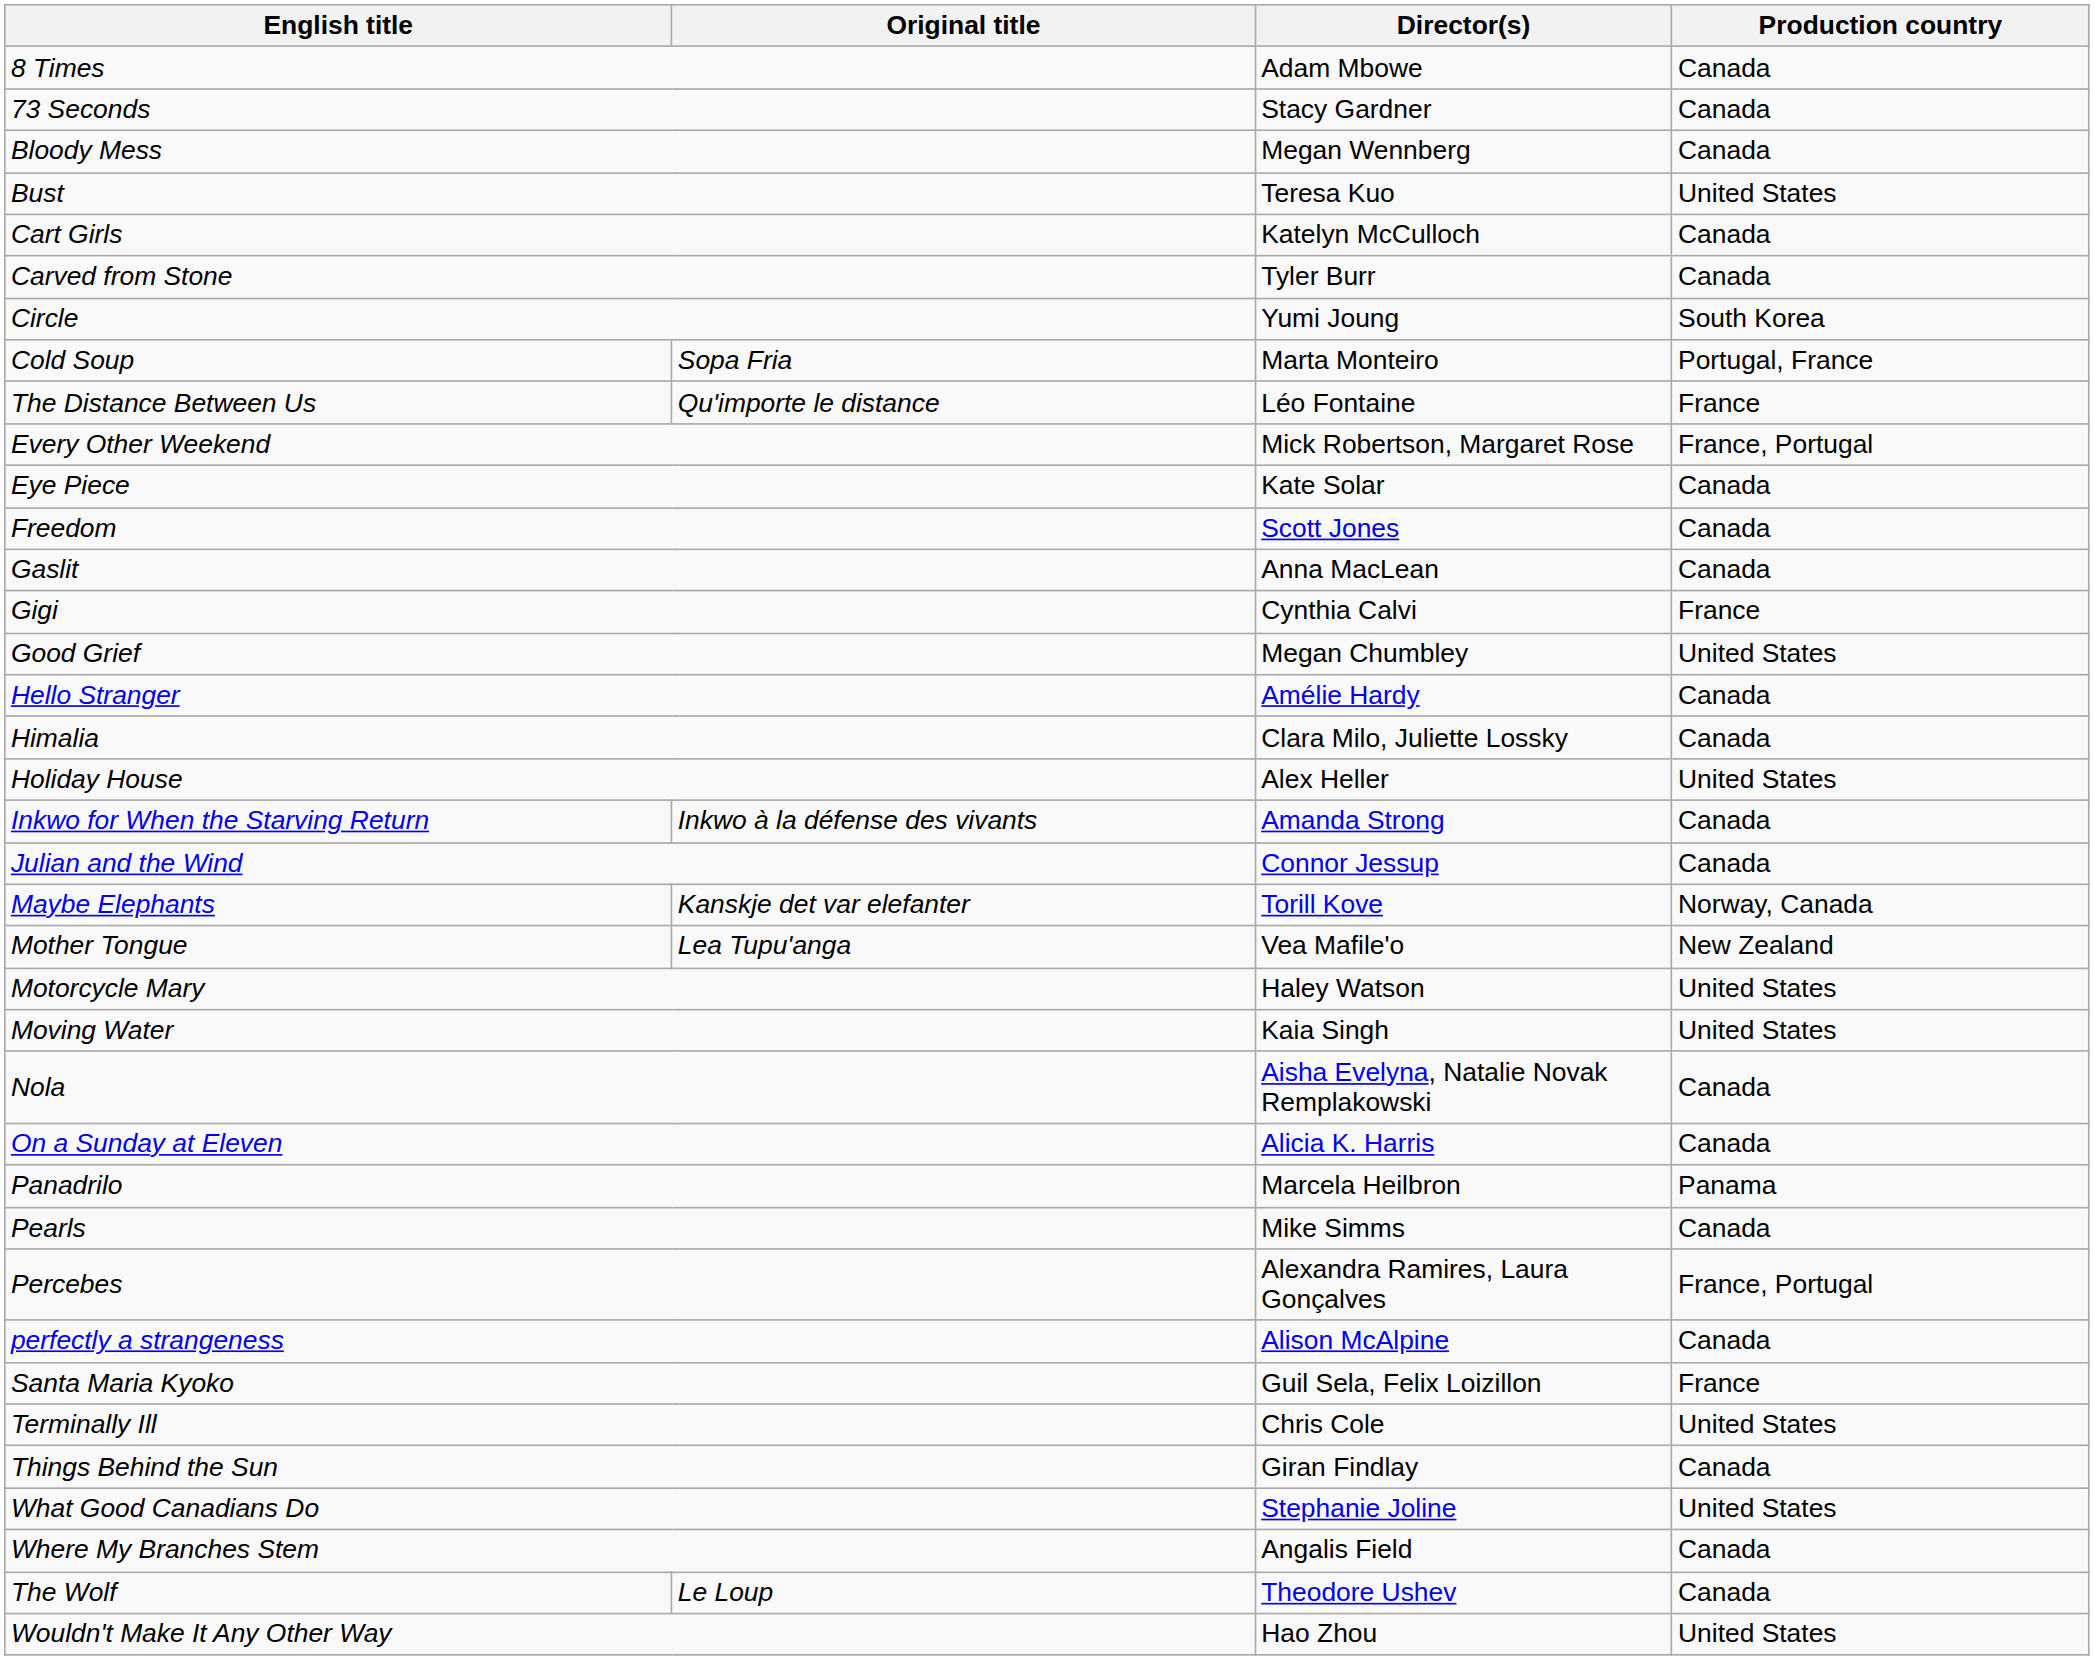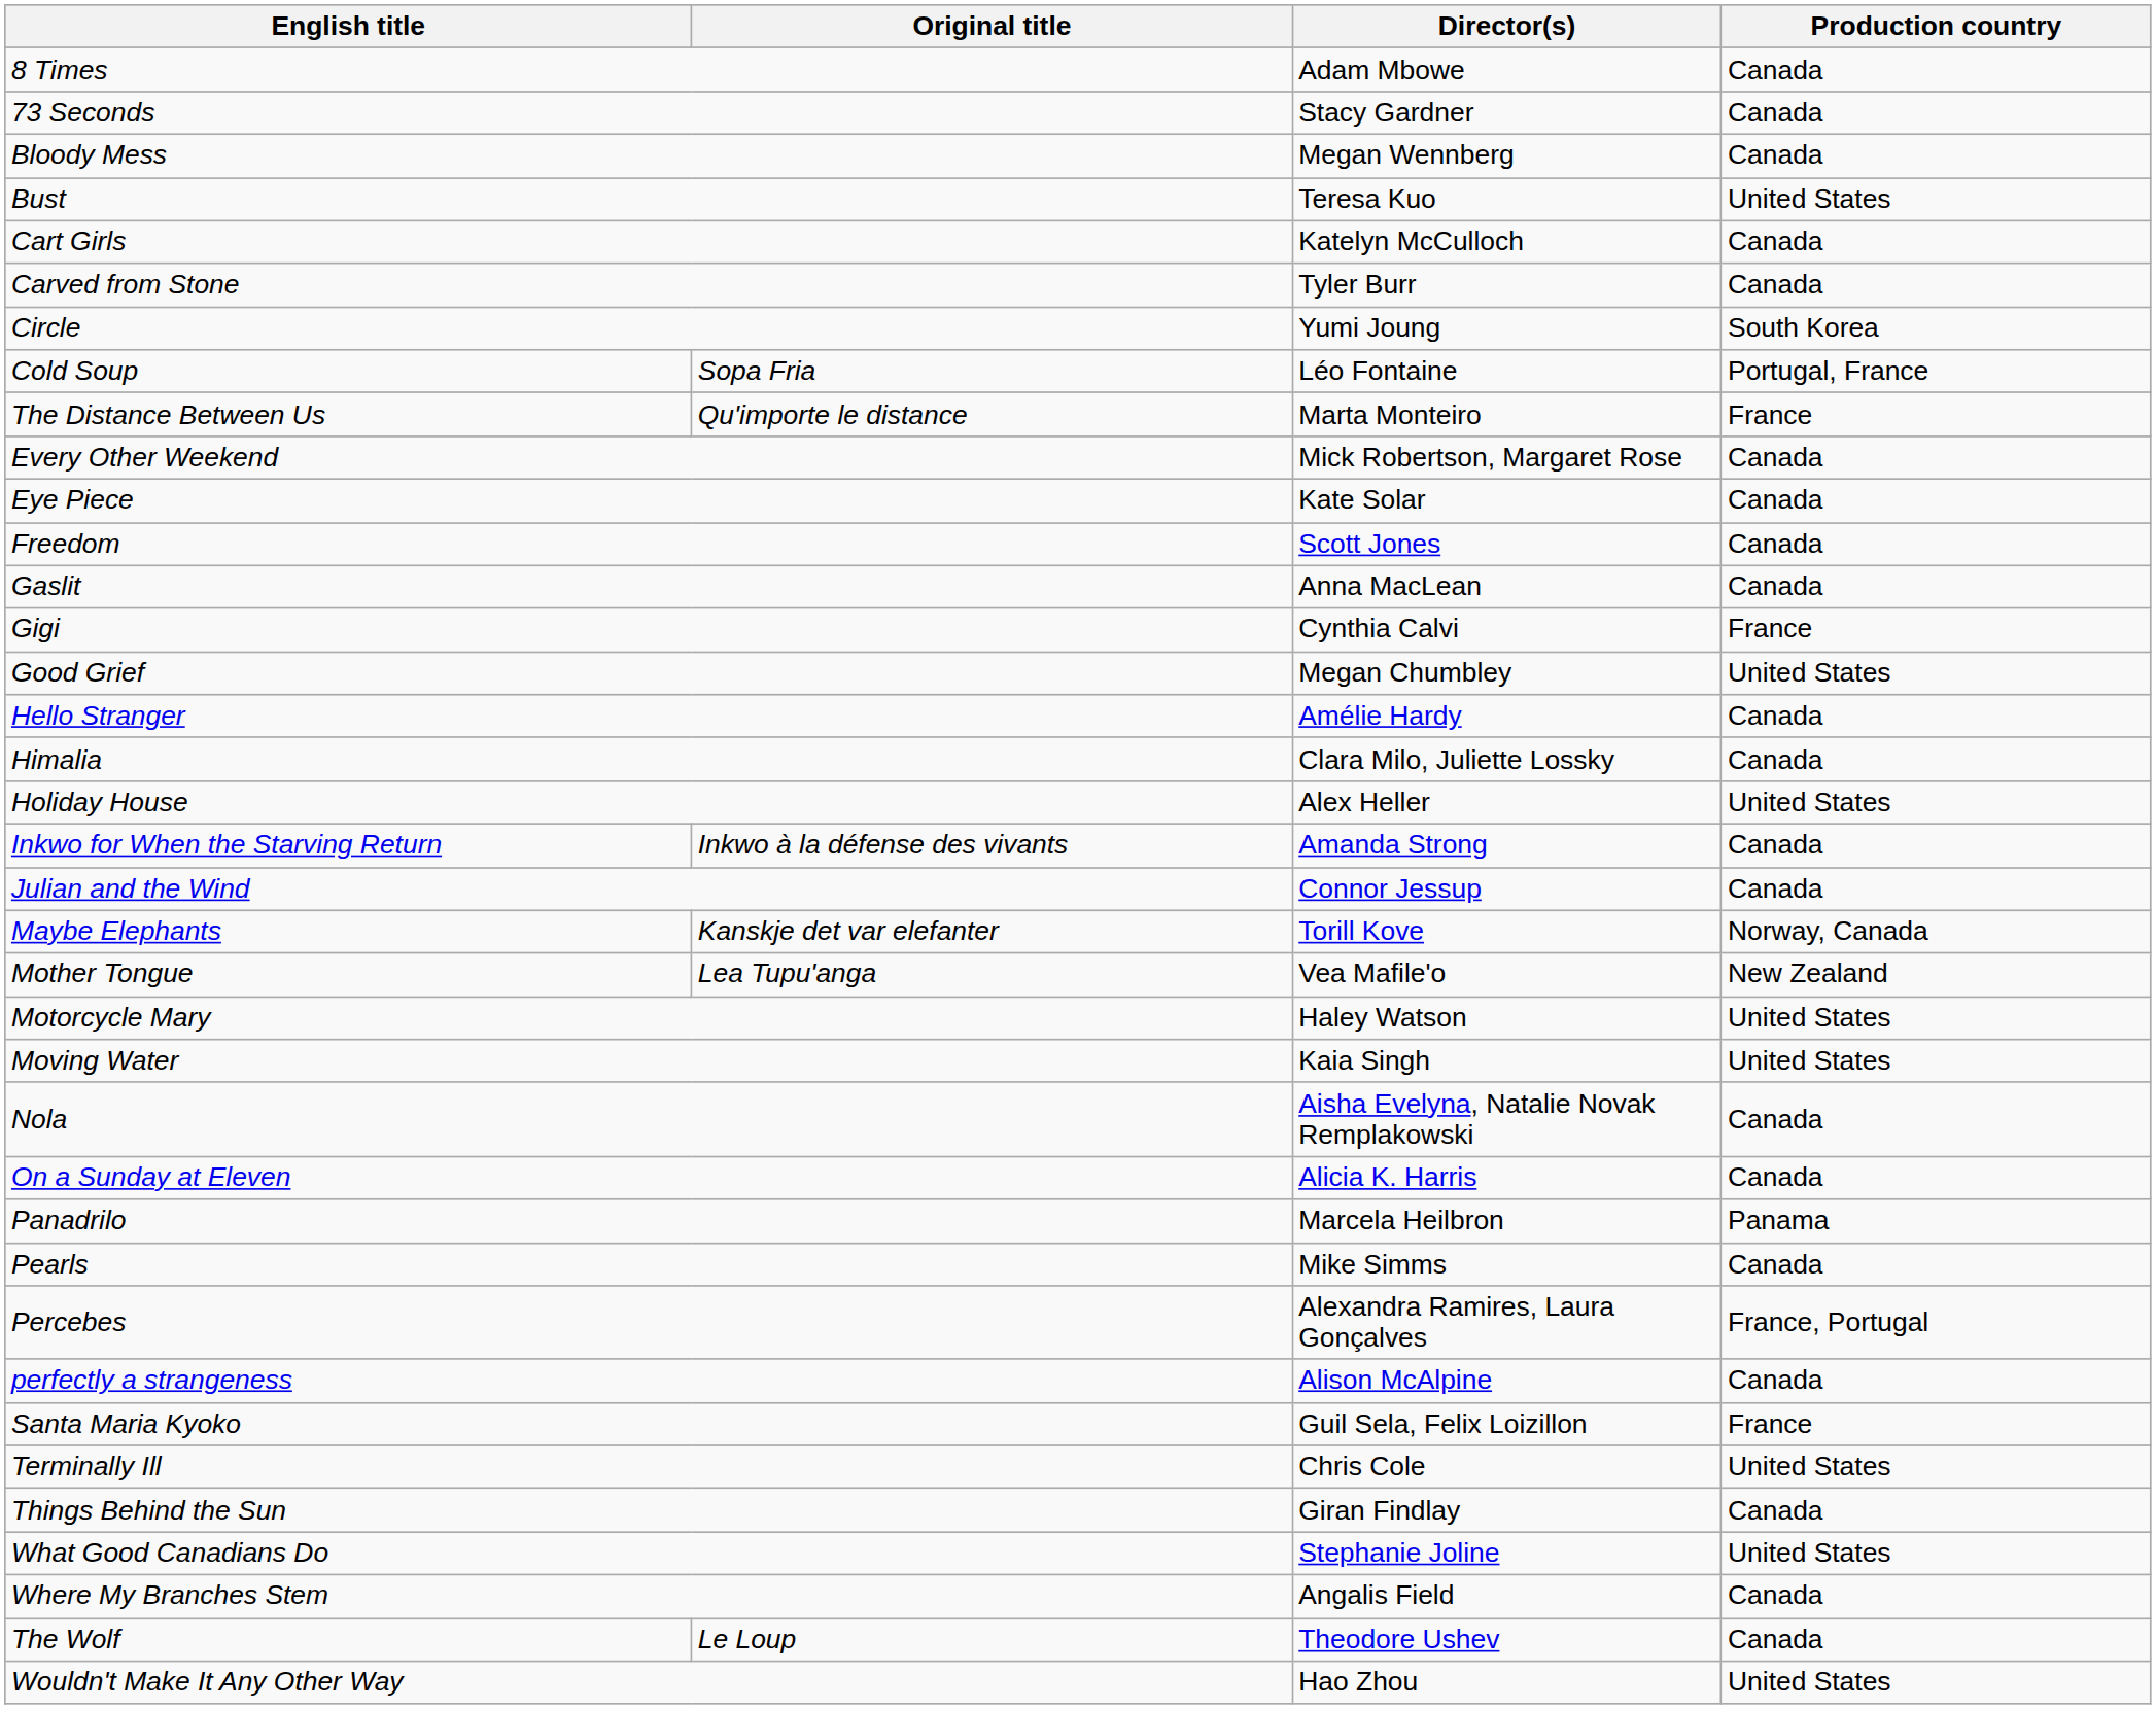 <table class="wikitable" width=100%>
 <tr>
 <th scope="col" width="32%">English title</th>
 <th scope="col" width="28%">Original title</th>
 <th scope="col" width="20%">Director(s)</th>
 <th scope="col" width="20%">Production country</th>
 </tr>
 <tr>
 <td colspan=2><em>8 Times</em></td>
 <td>Adam Mbowe</td>
 <td>Canada</td>
 </tr>
 <tr>
 <td colspan=2><em>73 Seconds</em></td>
 <td>Stacy Gardner</td>
 <td>Canada</td>
 </tr>
 <tr>
 <td colspan=2><em>Bloody Mess</em></td>
 <td>Megan Wennberg</td>
 <td>Canada</td>
 </tr>
 <tr>
 <td colspan=2><em>Bust</em></td>
 <td>Teresa Kuo</td>
 <td>United States</td>
 </tr>
 <tr>
 <td colspan=2><em>Cart Girls</em></td>
 <td>Katelyn McCulloch</td>
 <td>Canada</td>
 </tr>
 <tr>
 <td colspan=2><em>Carved from Stone</em></td>
 <td>Tyler Burr</td>
 <td>Canada</td>
 </tr>
 <tr>
 <td colspan=2><em>Circle</em></td>
 <td>Yumi Joung</td>
 <td>South Korea</td>
 </tr>
 <tr>
 <td><em>Cold Soup</em></td>
 <td><em>Sopa Fria</em></td>
-<td>Marta Monteiro</td>
+<td>Léo Fontaine</td>
 <td>Portugal, France</td>
 </tr>
 <tr>
 <td><em>The Distance Between Us</em></td>
 <td><em>Qu'importe le distance</em></td>
-<td>Léo Fontaine</td>
+<td>Marta Monteiro</td>
 <td>France</td>
 </tr>
 <tr>
 <td colspan=2><em>Every Other Weekend</em></td>
 <td>Mick Robertson, Margaret Rose</td>
-<td>France, Portugal</td>
+<td>Canada</td>
 </tr>
 <tr>
 <td colspan=2><em>Eye Piece</em></td>
 <td>Kate Solar</td>
 <td>Canada</td>
 </tr>
 <tr>
 <td colspan=2><em>Freedom</em></td>
 <td><a href='#'>Scott Jones</a></td>
 <td>Canada</td>
 </tr>
 <tr>
 <td colspan=2><em>Gaslit</em></td>
 <td>Anna MacLean</td>
 <td>Canada</td>
 </tr>
 <tr>
 <td colspan=2><em>Gigi</em></td>
 <td>Cynthia Calvi</td>
 <td>France</td>
 </tr>
 <tr>
 <td colspan=2><em>Good Grief</em></td>
 <td>Megan Chumbley</td>
 <td>United States</td>
 </tr>
 <tr>
 <td colspan=2><em><a href='#'>Hello Stranger</a></em></td>
 <td><a href='#'>Amélie Hardy</a></td>
 <td>Canada</td>
 </tr>
 <tr>
 <td colspan=2><em>Himalia</em></td>
 <td>Clara Milo, Juliette Lossky</td>
 <td>Canada</td>
 </tr>
 <tr>
 <td colspan=2><em>Holiday House</em></td>
 <td>Alex Heller</td>
 <td>United States</td>
 </tr>
 <tr>
 <td><em><a href='#'>Inkwo for When the Starving Return</a></em></td>
 <td><em>Inkwo à la défense des vivants</em></td>
 <td><a href='#'>Amanda Strong</a></td>
 <td>Canada</td>
 </tr>
 <tr>
 <td colspan=2><em><a href='#'>Julian and the Wind</a></em></td>
 <td><a href='#'>Connor Jessup</a></td>
 <td>Canada</td>
 </tr>
 <tr>
 <td><em><a href='#'>Maybe Elephants</a></em></td>
 <td><em>Kanskje det var elefanter</em></td>
 <td><a href='#'>Torill Kove</a></td>
 <td>Norway, Canada</td>
 </tr>
 <tr>
 <td><em>Mother Tongue</em></td>
 <td><em>Lea Tupu'anga</em></td>
 <td>Vea Mafile'o</td>
 <td>New Zealand</td>
 </tr>
 <tr>
 <td colspan=2><em>Motorcycle Mary</em></td>
 <td>Haley Watson</td>
 <td>United States</td>
 </tr>
 <tr>
 <td colspan=2><em>Moving Water</em></td>
 <td>Kaia Singh</td>
 <td>United States</td>
 </tr>
 <tr>
 <td colspan=2><em>Nola</em></td>
 <td><a href='#'>Aisha Evelyna</a>, Natalie Novak Remplakowski</td>
 <td>Canada</td>
 </tr>
 <tr>
 <td colspan=2><em><a href='#'>On a Sunday at Eleven</a></em></td>
 <td><a href='#'>Alicia K. Harris</a></td>
 <td>Canada</td>
 </tr>
 <tr>
 <td colspan=2><em>Panadrilo</em></td>
 <td>Marcela Heilbron</td>
 <td>Panama</td>
 </tr>
 <tr>
 <td colspan=2><em>Pearls</em></td>
 <td>Mike Simms</td>
 <td>Canada</td>
 </tr>
 <tr>
 <td colspan=2><em>Percebes</em></td>
 <td>Alexandra Ramires, Laura Gonçalves</td>
 <td>France, Portugal</td>
 </tr>
 <tr>
 <td colspan=2><em><a href='#'>perfectly a strangeness</a></em></td>
 <td><a href='#'>Alison McAlpine</a></td>
 <td>Canada</td>
 </tr>
 <tr>
 <td colspan=2><em>Santa Maria Kyoko</em></td>
 <td>Guil Sela, Felix Loizillon</td>
 <td>France</td>
 </tr>
 <tr>
 <td colspan=2><em>Terminally Ill</em></td>
 <td>Chris Cole</td>
 <td>United States</td>
 </tr>
 <tr>
 <td colspan=2><em>Things Behind the Sun</em></td>
 <td>Giran Findlay</td>
 <td>Canada</td>
 </tr>
 <tr>
 <td colspan=2><em>What Good Canadians Do</em></td>
 <td><a href='#'>Stephanie Joline</a></td>
 <td>United States</td>
 </tr>
 <tr>
 <td colspan=2><em>Where My Branches Stem</em></td>
 <td>Angalis Field</td>
 <td>Canada</td>
 </tr>
 <tr>
 <td><em>The Wolf</em></td>
 <td><em>Le Loup</em></td>
 <td><a href='#'>Theodore Ushev</a></td>
 <td>Canada</td>
 </tr>
 <tr>
 <td colspan=2><em>Wouldn't Make It Any Other Way</em></td>
 <td>Hao Zhou</td>
 <td>United States</td>
 </tr>
 </table>
